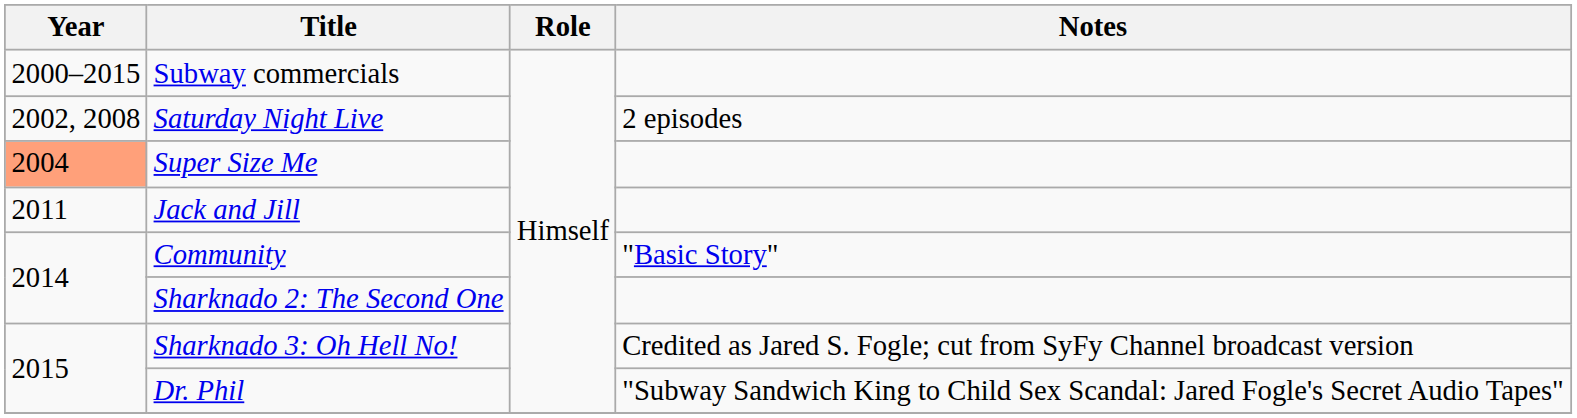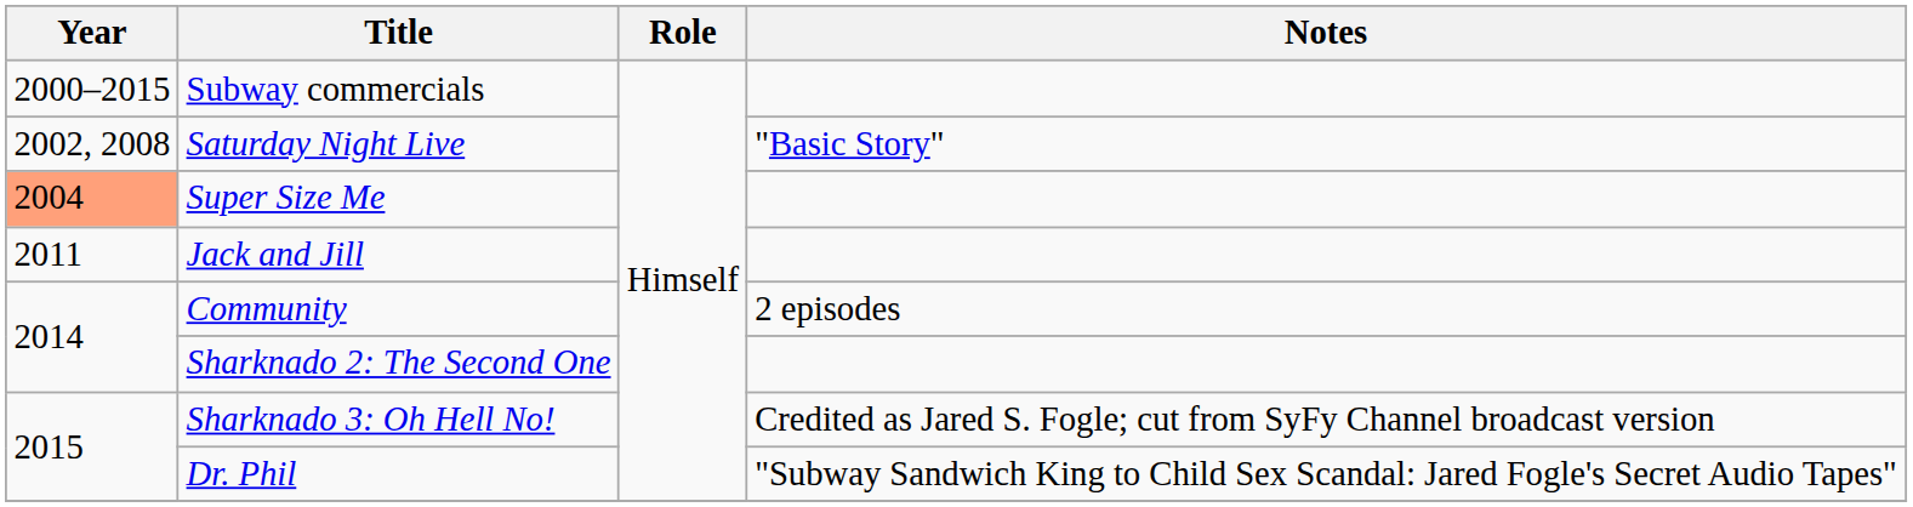 <table class="wikitable sortable">
 <tr>
 <th>Year</th>
 <th>Title</th>
 <th>Role</th>
 <th class="unsortable">Notes</th>
 </tr>
 <tr>
 <td>2000–2015</td>
 <td><a href='#'>Subway</a> commercials</td>
 <td rowspan="8">Himself</td>
 <td></td>
 </tr>
 <tr>
 <td>2002, 2008</td>
 <td><em><a href='#'>Saturday Night Live</a></em></td>
-<td>2 episodes</td>
+<td>"<a href='#'>Basic Story</a>"</td>
 </tr>
 <tr>
 <td style="background: lightsalmon;">2004</td>
 <td><em><a href='#'>Super Size Me</a></em></td>
 <td></td>
 </tr>
 <tr>
 <td>2011</td>
 <td><em><a href='#'>Jack and Jill</a></em></td>
 <td></td>
 </tr>
 <tr>
 <td rowspan=2>2014</td>
 <td><em><a href='#'>Community</a></em></td>
-<td>"<a href='#'>Basic Story</a>"</td>
+<td>2 episodes</td>
 </tr>
 <tr>
 <td><em><a href='#'>Sharknado 2: The Second One</a></em></td>
 <td></td>
 </tr>
 <tr>
 <td rowspan=2>2015</td>
 <td><em><a href='#'>Sharknado 3: Oh Hell No!</a></em></td>
 <td>Credited as Jared S. Fogle; cut from SyFy Channel broadcast version</td>
 </tr>
 <tr>
 <td><em><a href='#'>Dr. Phil</a></em></td>
 <td>"Subway Sandwich King to Child Sex Scandal: Jared Fogle's Secret Audio Tapes"</td>
 </tr>
 <tr>
 </tr>
 </table>
